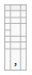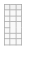 <table class="wikitable" style="text-align: center;">
 <tr>
 <th></th>
 <th></th>
 <th></th>
 </tr>
 <tr>
 <td></td>
 <td></td>
 <td></td>
 </tr>
 <tr>
 <td></td>
 <td></td>
 <td></td>
 </tr>
 <tr>
 <td></td>
 <td rowspan="2"></td>
 <td rowspan="2"></td>
 </tr>
 <tr>
 <td></td>
 </tr>
 <tr>
 <td></td>
 <td></td>
 <td></td>
 </tr>
 <tr>
 <td></td>
 <td></td>
 <td></td>
 </tr>
-<tr>
-<td></td>
-<td>, </td>
-<td></td>
-</tr>
 </table>
